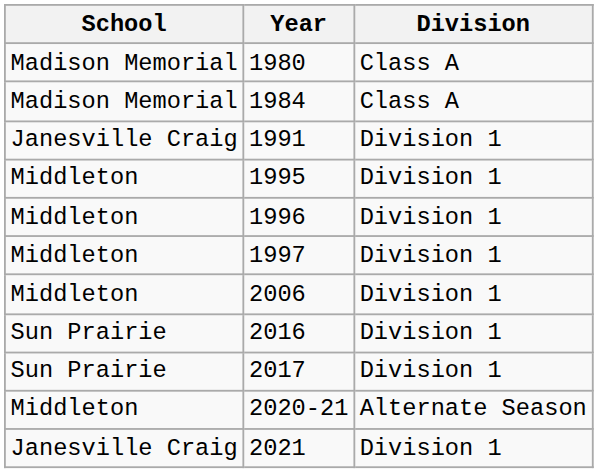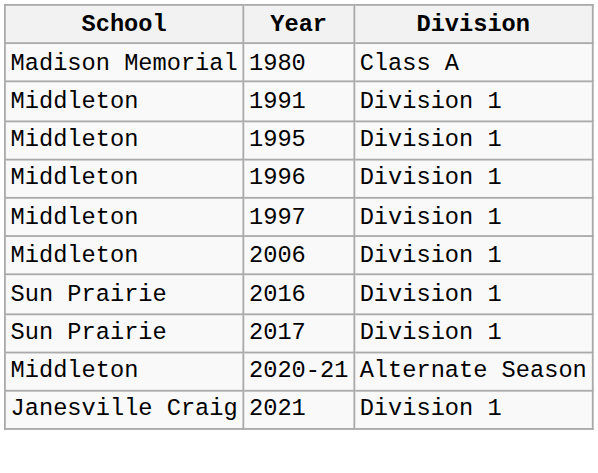 <table class="wikitable">
 <tr>
 <th>School</th>
 <th>Year</th>
 <th>Division</th>
 </tr>
 <tr>
 <td>Madison Memorial</td>
 <td>1980</td>
 <td>Class A</td>
 </tr>
 <tr>
-<td>Madison Memorial</td>
-<td>1984</td>
-<td>Class A</td>
-</tr>
-<tr>
-<td>Janesville Craig</td>
+<td>Middleton</td>
 <td>1991</td>
 <td>Division 1</td>
 </tr>
 <tr>
 <td>Middleton</td>
 <td>1995</td>
 <td>Division 1</td>
 </tr>
 <tr>
 <td>Middleton</td>
 <td>1996</td>
 <td>Division 1</td>
 </tr>
 <tr>
 <td>Middleton</td>
 <td>1997</td>
 <td>Division 1</td>
 </tr>
 <tr>
 <td>Middleton</td>
 <td>2006</td>
 <td>Division 1</td>
 </tr>
 <tr>
 <td>Sun Prairie</td>
 <td>2016</td>
 <td>Division 1</td>
 </tr>
 <tr>
 <td>Sun Prairie</td>
 <td>2017</td>
 <td>Division 1</td>
 </tr>
 <tr>
 <td>Middleton</td>
 <td>2020-21</td>
 <td>Alternate Season</td>
 </tr>
 <tr>
 <td>Janesville Craig</td>
 <td>2021</td>
 <td>Division 1</td>
 </tr>
 </table>
